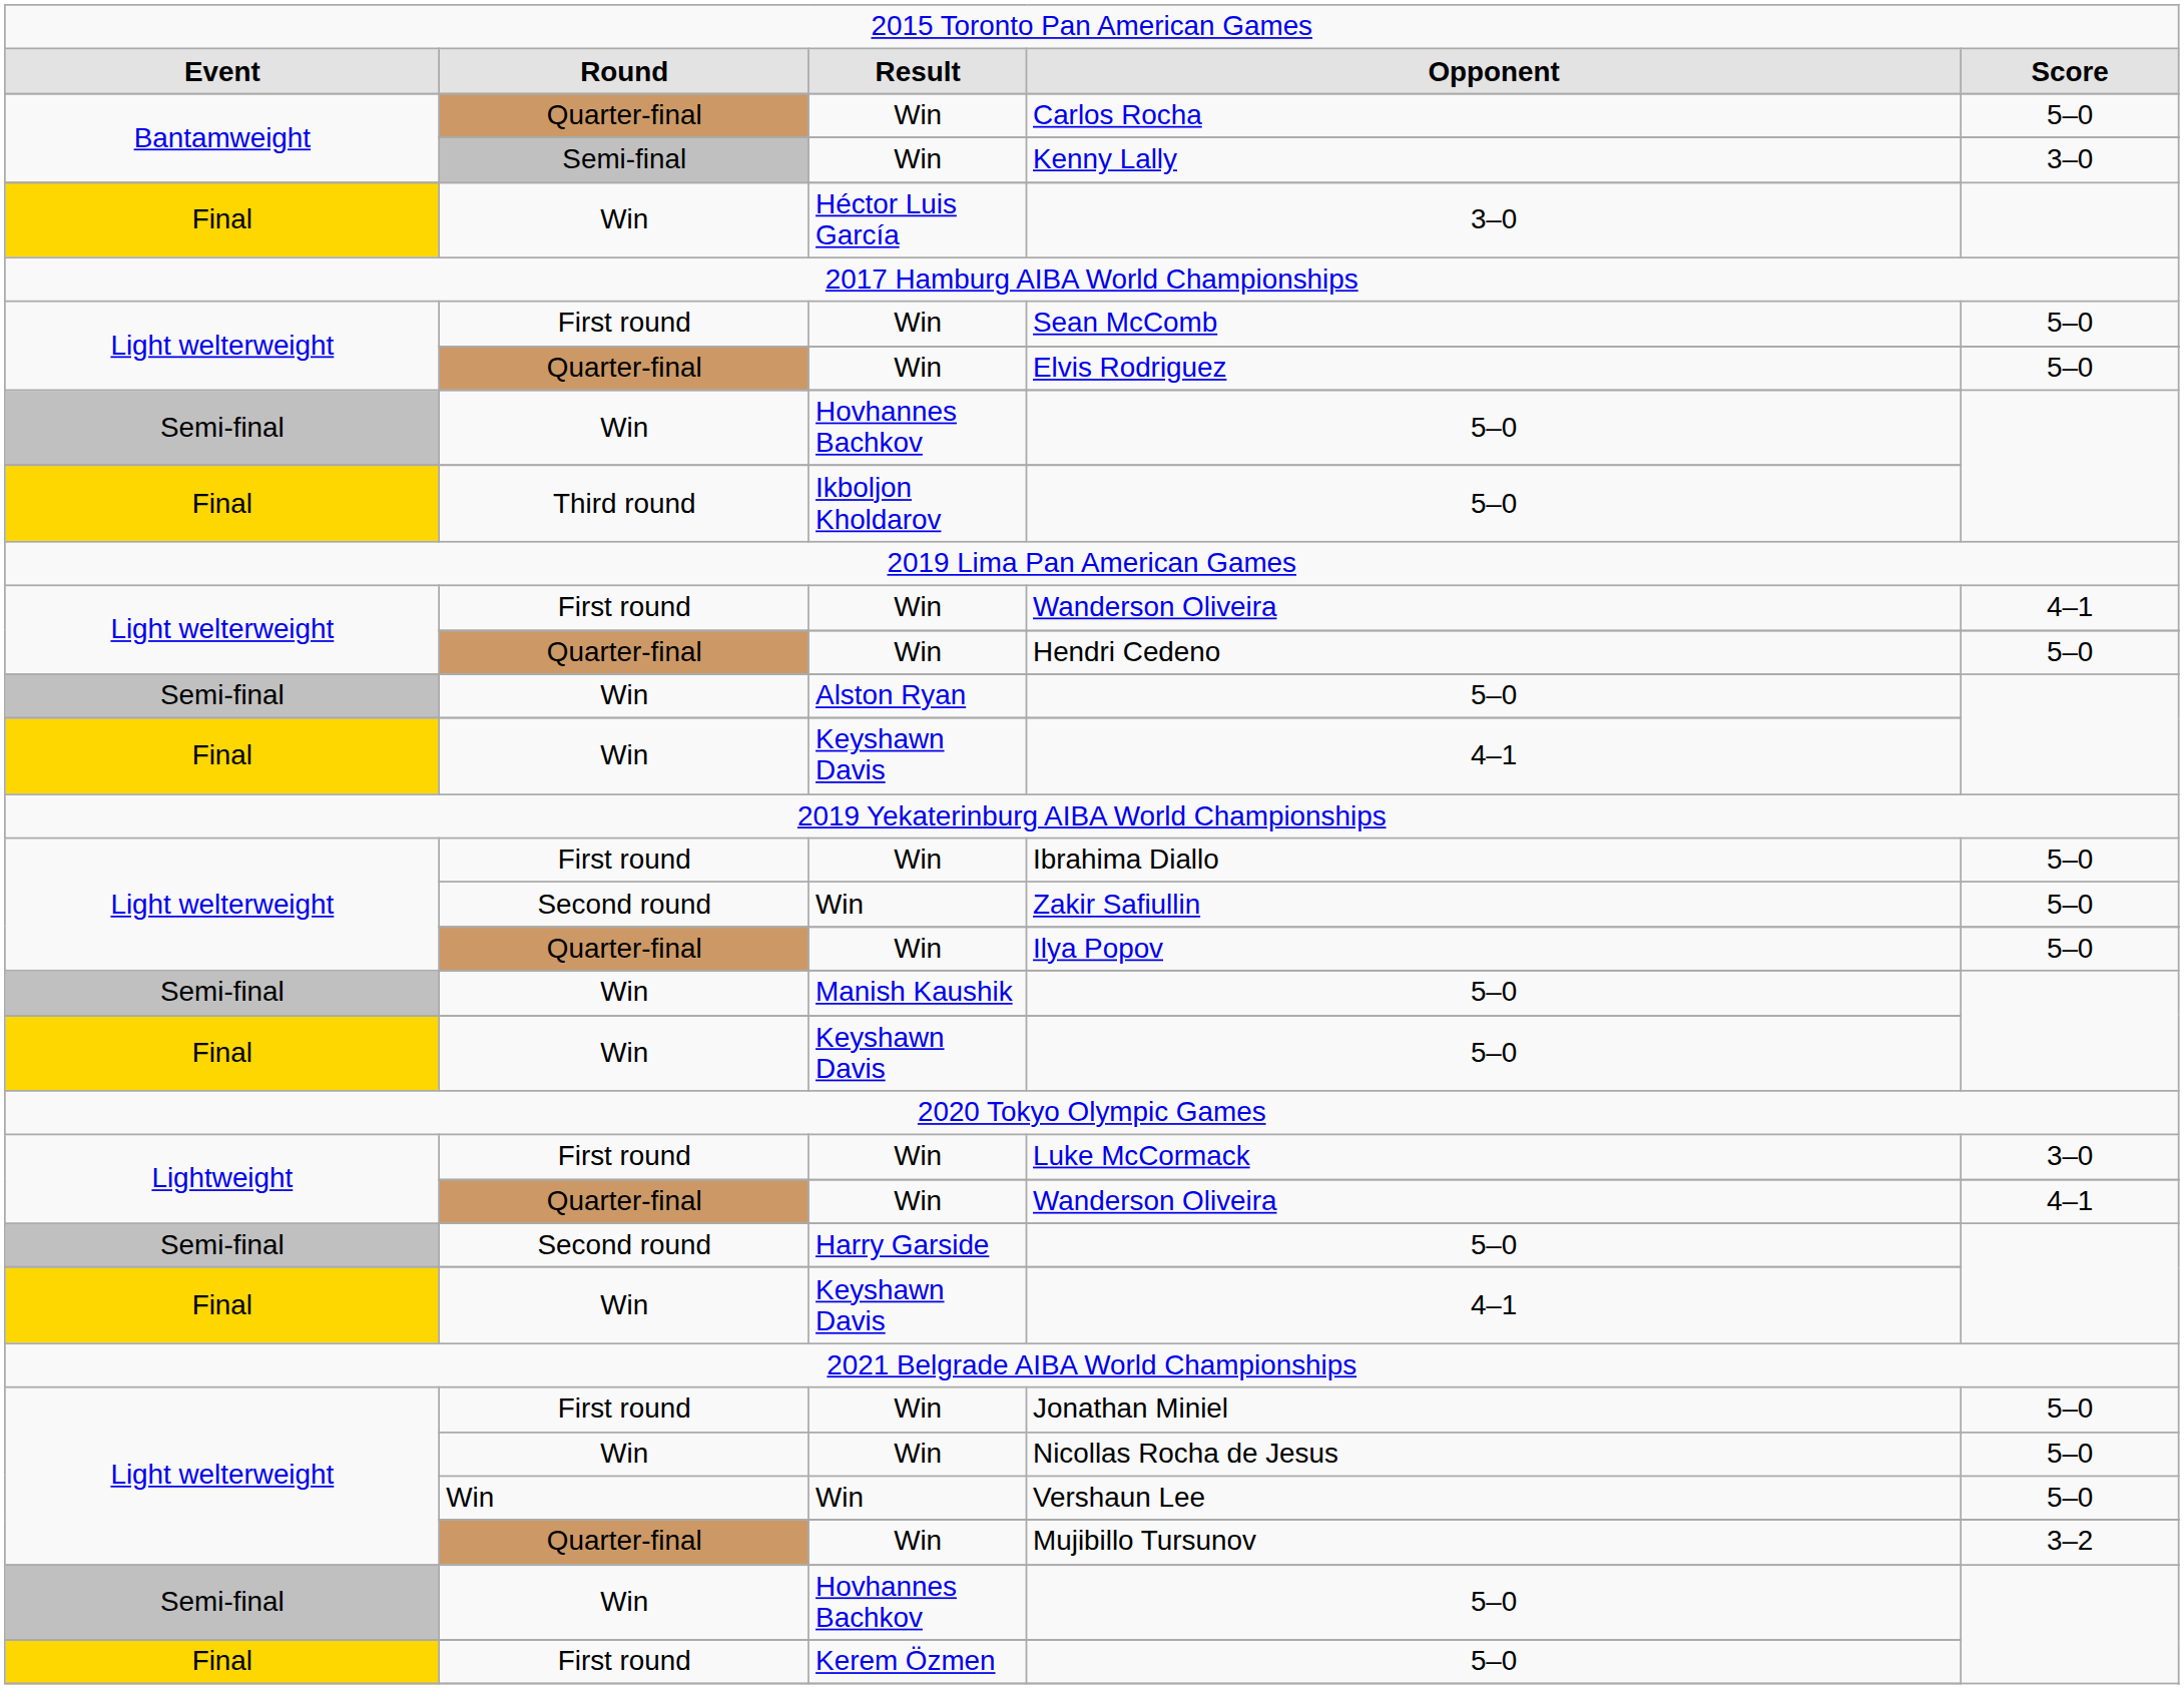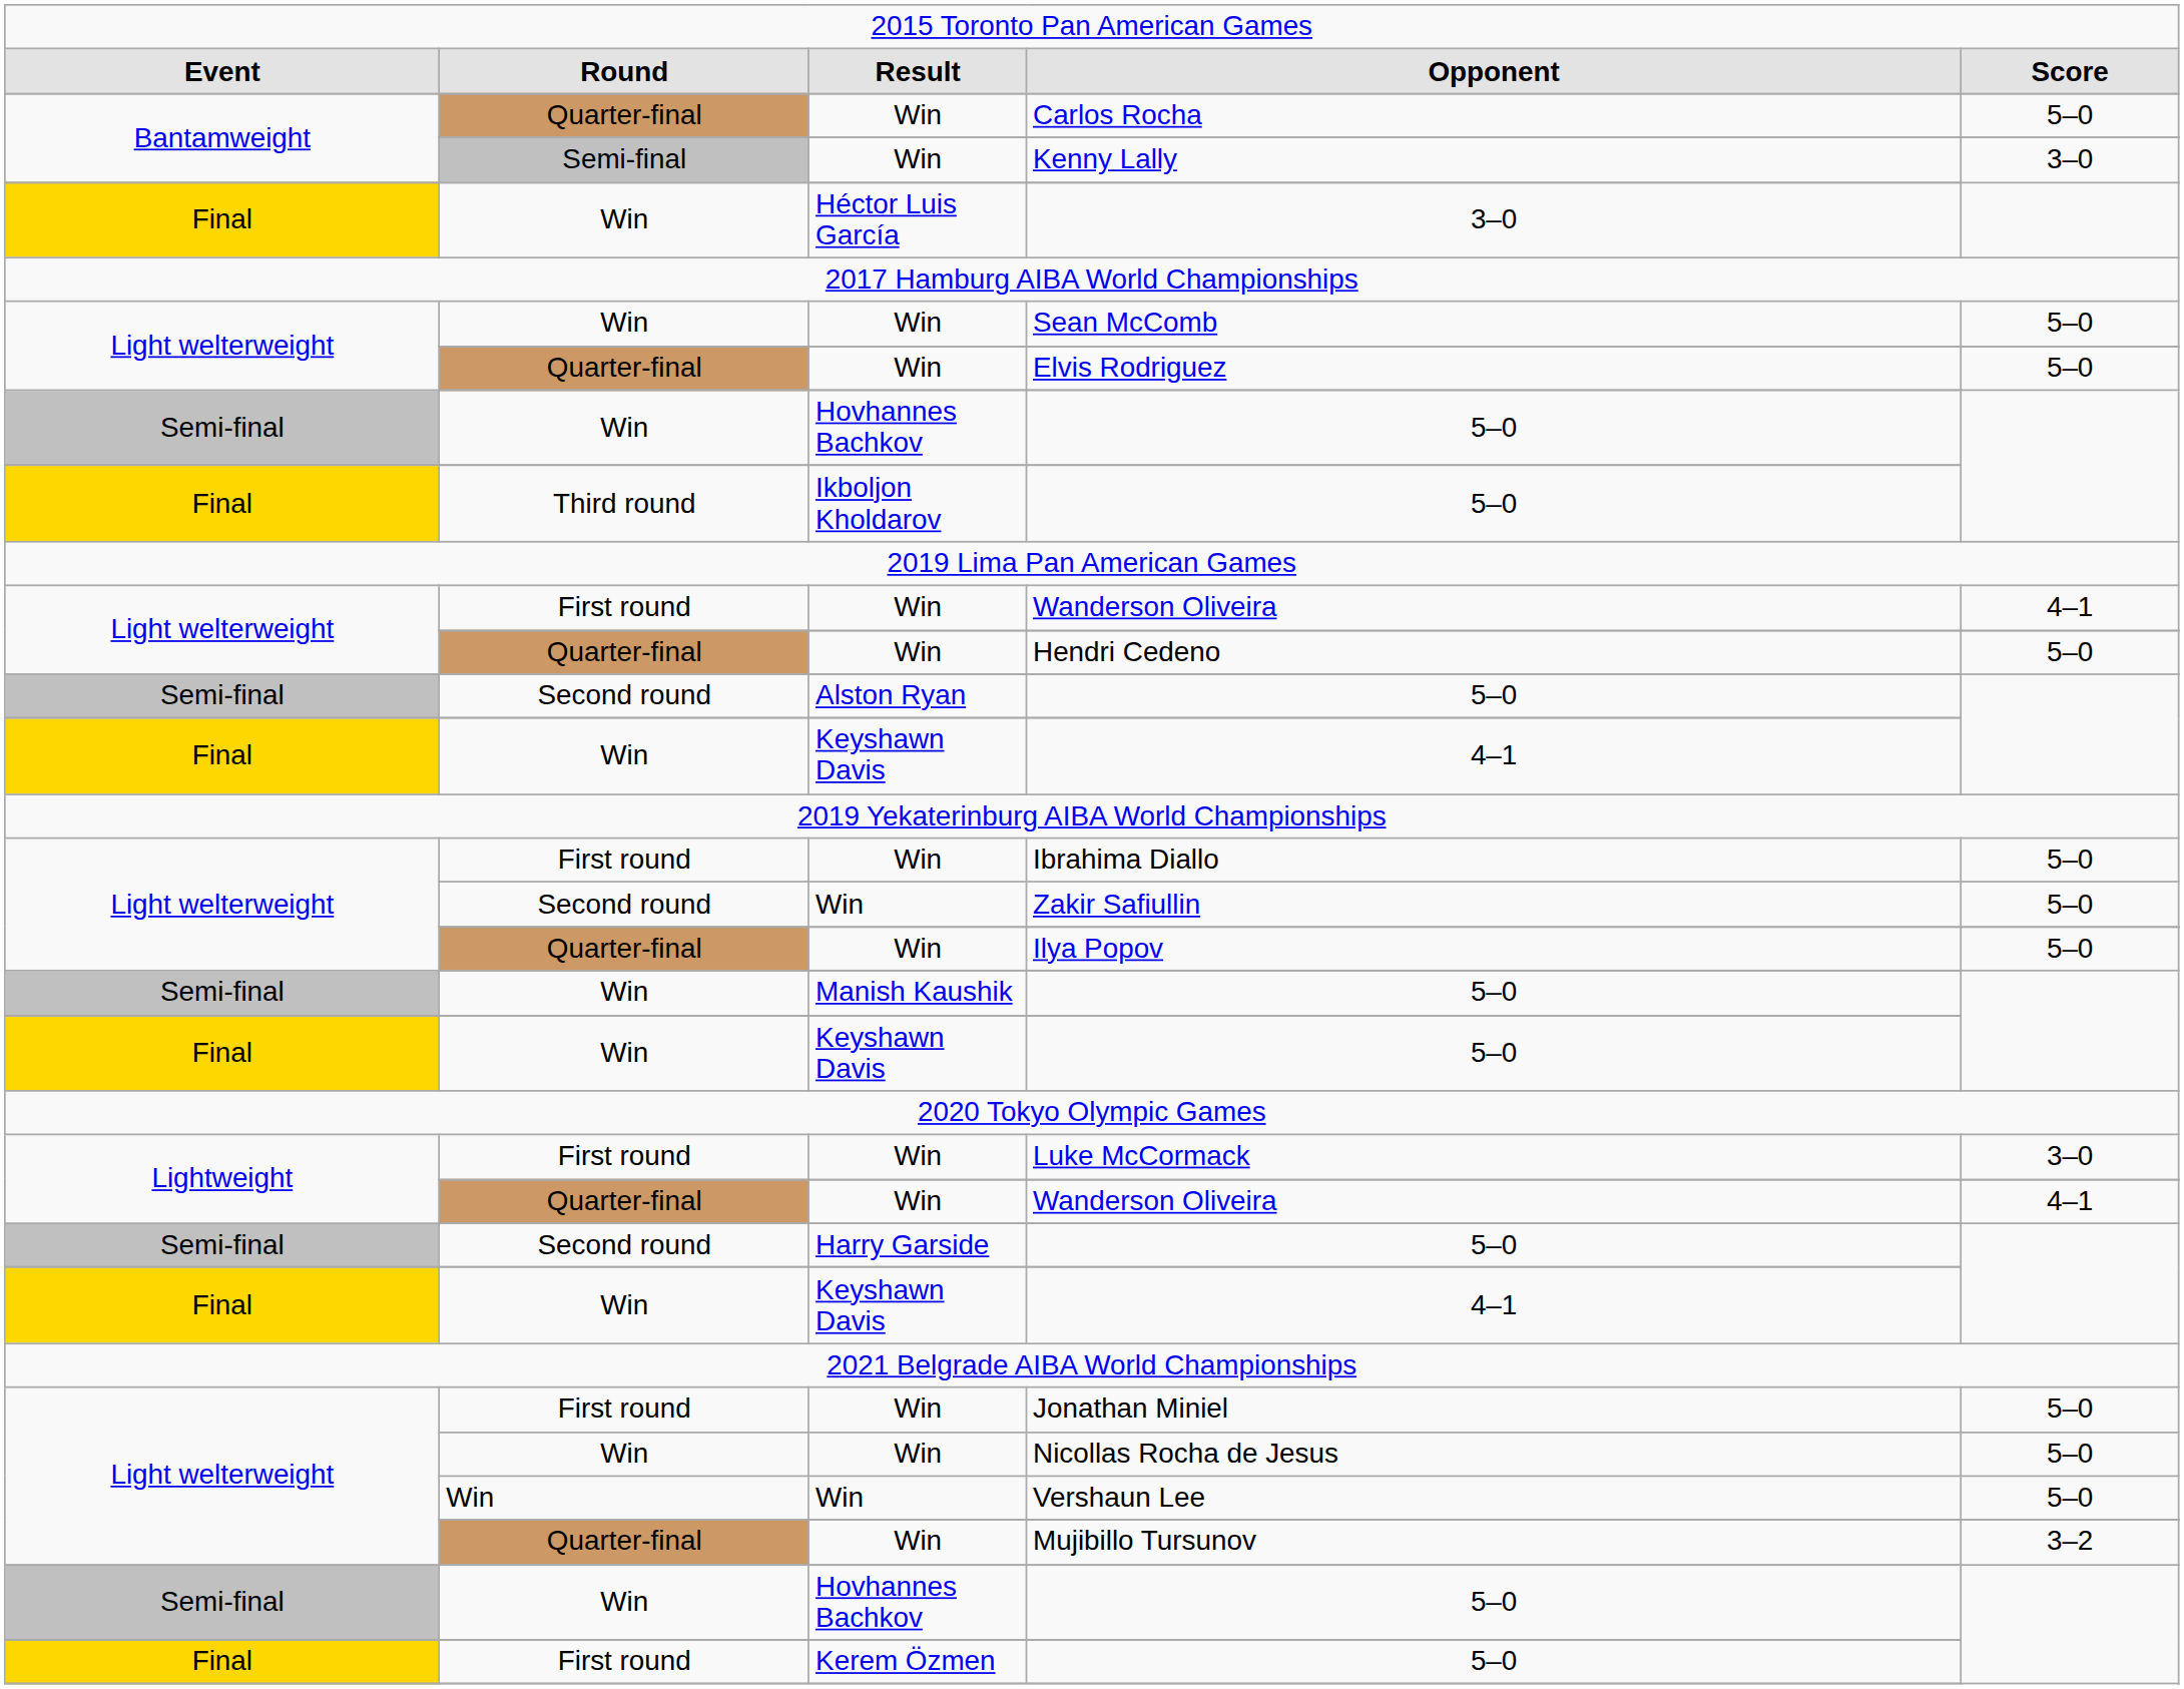 <table class="wikitable" text-align: left; width:45%">
 <tr>
 <td colspan="5" style="text-align:center;"><a href='#'>2015 Toronto Pan American Games</a> </td>
 </tr>
 <tr>
 <th style='border-style: none none solid solid; background: #e3e3e3; width: 20%'><strong>Event</strong></th>
 <th style='border-style: none none solid solid; background: #e3e3e3; width: 17%'><strong>Round</strong></th>
 <th style='border-style: none none solid solid; background: #e3e3e3; width: 10%'><strong>Result</strong></th>
 <th style='border-style: none none solid solid; background: #e3e3e3; width: 43%'><strong>Opponent</strong></th>
 <th style='border-style: none none solid solid; background: #e3e3e3; width: 12%'><strong>Score</strong></th>
 </tr>
 <tr>
 </tr>
 <tr align=center>
 <td rowspan="3" style="text-align:center;"><a href='#'>Bantamweight</a></td>
 <td align='center'; bgcolor=#CC9966>Quarter-final</td>
 <td>Win</td>
 <td align='left'><a href='#'>Carlos Rocha</a></td>
 <td align='center'>5–0</td>
 </tr>
 <tr>
 </tr>
 <tr align=center>
 <td align='center'; bgcolor="silver">Semi-final</td>
 <td>Win</td>
 <td align='left'><a href='#'>Kenny Lally</a></td>
 <td align='center'>3–0</td>
 </tr>
 <tr>
 </tr>
 <tr align=center>
 <td align='center'; bgcolor="gold">Final</td>
 <td>Win</td>
 <td align='left'><a href='#'>Héctor Luis García</a></td>
 <td align='center'>3–0</td>
 </tr>
 <tr>
 <td colspan="5" style="text-align:center;"><a href='#'>2017 Hamburg AIBA World Championships</a> </td>
 </tr>
 <tr align=center>
 <td rowspan="4" style="text-align:center;"><a href='#'>Light welterweight</a></td>
-<td align='center'>First round</td>
+<td>Win</td>
 <td>Win</td>
 <td align='left'><a href='#'>Sean McComb</a></td>
 <td align='center'>5–0</td>
 </tr>
 <tr>
 </tr>
 <tr align=center>
 <td align='center'; bgcolor=#CC9966>Quarter-final</td>
 <td>Win</td>
 <td align='left'><a href='#'>Elvis Rodriguez</a></td>
 <td align='center'>5–0</td>
 </tr>
 <tr>
 </tr>
 <tr align=center>
 <td align='center'; bgcolor="silver">Semi-final</td>
 <td>Win</td>
 <td align='left'><a href='#'>Hovhannes Bachkov</a></td>
 <td align='center'>5–0</td>
 </tr>
 <tr>
 </tr>
 <tr align=center>
 <td align='center'; bgcolor="gold">Final</td>
 <td align='center'>Third round</td>
 <td align='left'><a href='#'>Ikboljon Kholdarov</a></td>
 <td align='center'>5–0</td>
 </tr>
 <tr>
 <td colspan="5" style="text-align:center;"><a href='#'>2019 Lima Pan American Games</a> </td>
 </tr>
 <tr align=center>
 <td rowspan="4" style="text-align:center;"><a href='#'>Light welterweight</a></td>
 <td align='center'>First round</td>
 <td>Win</td>
 <td align='left'><a href='#'>Wanderson Oliveira</a></td>
 <td align='center'>4–1</td>
 </tr>
 <tr>
 </tr>
 <tr align=center>
 <td align='center'; bgcolor=#CC9966>Quarter-final</td>
 <td>Win</td>
 <td align='left'>Hendri Cedeno</td>
 <td align='center'>5–0</td>
 </tr>
 <tr>
 </tr>
 <tr align=center>
 <td align='center'; bgcolor="silver">Semi-final</td>
-<td>Win</td>
+<td align='center'>Second round</td>
 <td align='left'><a href='#'>Alston Ryan</a></td>
 <td align='center'>5–0</td>
 </tr>
 <tr>
 </tr>
 <tr align=center>
 <td align='center'; bgcolor="gold">Final</td>
 <td>Win</td>
 <td align='left'><a href='#'>Keyshawn Davis</a></td>
 <td align='center'>4–1</td>
 </tr>
 <tr>
 <td colspan="5" style="text-align:center;"><a href='#'>2019 Yekaterinburg AIBA World Championships</a> </td>
 </tr>
 <tr align=center>
 <td rowspan="5" style="text-align:center;"><a href='#'>Light welterweight</a></td>
 <td align='center'>First round</td>
 <td>Win</td>
 <td align='left'>Ibrahima Diallo</td>
 <td align='center'>5–0</td>
 </tr>
 <tr>
 <td align='center'>Second round</td>
 <td>Win</td>
 <td {align='left'><a href='#'>Zakir Safiullin</a></td>
 <td align='center'>5–0</td>
 </tr>
 <tr>
 </tr>
 <tr align=center>
 <td align='center'; bgcolor=#CC9966>Quarter-final</td>
 <td>Win</td>
 <td align='left'><a href='#'>Ilya Popov</a></td>
 <td align='center'>5–0</td>
 </tr>
 <tr>
 </tr>
 <tr align=center>
 <td align='center'; bgcolor="silver">Semi-final</td>
 <td>Win</td>
 <td align='left'><a href='#'>Manish Kaushik</a></td>
 <td align='center'>5–0</td>
 </tr>
 <tr>
 </tr>
 <tr align=center>
 <td align='center'; bgcolor="gold">Final</td>
 <td>Win</td>
 <td align='left'><a href='#'>Keyshawn Davis</a></td>
 <td align='center'>5–0</td>
 </tr>
 <tr>
 <td colspan="5" style="text-align:center;"><a href='#'>2020 Tokyo Olympic Games</a> </td>
 </tr>
 <tr align=center>
 <td rowspan="4" style="text-align:center;"><a href='#'>Lightweight</a></td>
 <td align='center'>First round</td>
 <td>Win</td>
 <td align='left'><a href='#'>Luke McCormack</a></td>
 <td align='center'>3–0</td>
 </tr>
 <tr>
 </tr>
 <tr align=center>
 <td align='center'; bgcolor=#CC9966>Quarter-final</td>
 <td>Win</td>
 <td align='left'><a href='#'>Wanderson Oliveira</a></td>
 <td align='center'>4–1</td>
 </tr>
 <tr>
 </tr>
 <tr align=center>
 <td align='center'; bgcolor="silver">Semi-final</td>
 <td align='center'>Second round</td>
 <td align='left'><a href='#'>Harry Garside</a></td>
 <td align='center'>5–0</td>
 </tr>
 <tr>
 </tr>
 <tr align=center>
 <td align='center'; bgcolor="gold">Final</td>
 <td>Win</td>
 <td align='left'><a href='#'>Keyshawn Davis</a></td>
 <td align='center'>4–1</td>
 </tr>
 <tr>
 <td colspan="5" style="text-align:center;"><a href='#'>2021 Belgrade AIBA World Championships</a> </td>
 </tr>
 <tr align=center>
 <td rowspan="6" style="text-align:center;"><a href='#'>Light welterweight</a></td>
 <td align='center'>First round</td>
 <td>Win</td>
 <td align='left'>Jonathan Miniel</td>
 <td align='center'>5–0</td>
 </tr>
 <tr align='center'>
 <td>Win</td>
 <td>Win</td>
 <td align='left'>Nicollas Rocha de Jesus</td>
 <td align='center'>5–0</td>
 </tr>
 <tr -align='center'>
 <td>Win</td>
 <td>Win</td>
 <td align='left'>Vershaun Lee</td>
 <td align='center'>5–0</td>
 </tr>
 <tr>
 </tr>
 <tr align=center>
 <td align='center'; bgcolor=#CC9966>Quarter-final</td>
 <td>Win</td>
 <td align='left'>Mujibillo Tursunov</td>
 <td align='center'>3–2</td>
 </tr>
 <tr>
 </tr>
 <tr align=center>
 <td align='center'; bgcolor="silver">Semi-final</td>
 <td>Win</td>
 <td align='left'><a href='#'>Hovhannes Bachkov</a></td>
 <td align='center'>5–0</td>
 </tr>
 <tr>
 </tr>
 <tr align=center>
 <td align='center'; bgcolor="gold">Final</td>
 <td align='center'>First round</td>
 <td align='left'><a href='#'>Kerem Özmen</a></td>
 <td align='center'>5–0</td>
 </tr>
 <tr>
 </tr>
 </table>
